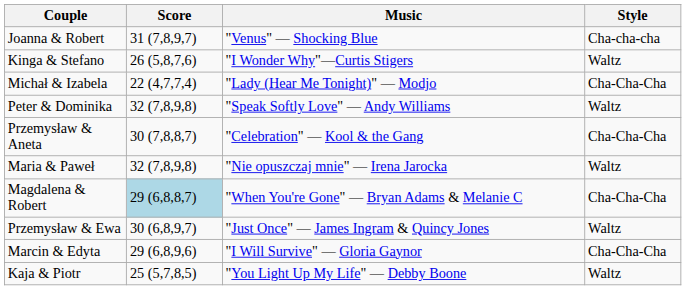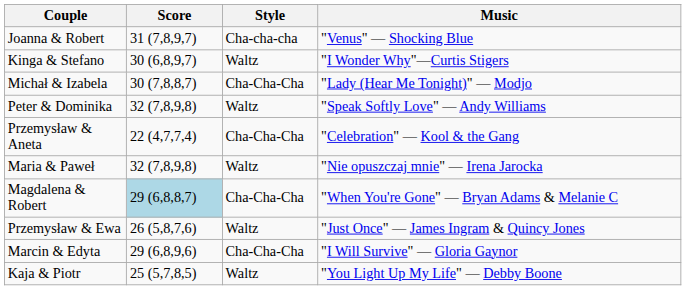 <table class="wikitable">
 <tr>
 <th width="130">Couple</th>
 <th width="100">Score</th>
+<th width="100">Style</th>
 <th width="400">Music</th>
-<th width="100">Style</th>
 </tr>
 <tr>
 <td>Joanna & Robert</td>
 <td>31 (7,8,9,7)</td>
+<td>Cha-cha-cha</td>
 <td>"<a href='#'>Venus</a>" — <a href='#'>Shocking Blue</a></td>
-<td>Cha-cha-cha</td>
 </tr>
 <tr>
 <td>Kinga & Stefano</td>
-<td>26 (5,8,7,6)</td>
+<td>30 (6,8,9,7)</td>
+<td>Waltz</td>
 <td>"<a href='#'>I Wonder Why</a>"—<a href='#'>Curtis Stigers</a></td>
-<td>Waltz</td>
 </tr>
 <tr>
 <td>Michał & Izabela</td>
-<td>22 (4,7,7,4)</td>
+<td>30 (7,8,8,7)</td>
+<td>Cha-Cha-Cha</td>
 <td>"<a href='#'>Lady (Hear Me Tonight)</a>" — <a href='#'>Modjo</a></td>
-<td>Cha-Cha-Cha</td>
 </tr>
 <tr>
 <td>Peter & Dominika</td>
 <td>32 (7,8,9,8)</td>
+<td>Waltz</td>
 <td>"<a href='#'>Speak Softly Love</a>" — <a href='#'>Andy Williams</a></td>
-<td>Waltz</td>
 </tr>
 <tr>
 <td>Przemysław & Aneta</td>
-<td>30 (7,8,8,7)</td>
+<td>22 (4,7,7,4)</td>
+<td>Cha-Cha-Cha</td>
 <td>"<a href='#'>Celebration</a>" — <a href='#'>Kool & the Gang</a></td>
-<td>Cha-Cha-Cha</td>
 </tr>
 <tr>
 <td>Maria & Paweł</td>
 <td>32 (7,8,9,8)</td>
+<td>Waltz</td>
 <td>"<a href='#'>Nie opuszczaj mnie</a>" — <a href='#'>Irena Jarocka</a></td>
-<td>Waltz</td>
 </tr>
 <tr>
 <td>Magdalena & Robert</td>
 <td style="background: lightblue;">29 (6,8,8,7)</td>
+<td>Cha-Cha-Cha</td>
 <td>"<a href='#'>When You're Gone</a>" — <a href='#'>Bryan Adams</a> & <a href='#'>Melanie C</a></td>
-<td>Cha-Cha-Cha</td>
 </tr>
 <tr>
 <td>Przemysław & Ewa</td>
-<td>30 (6,8,9,7)</td>
+<td>26 (5,8,7,6)</td>
+<td>Waltz</td>
 <td>"<a href='#'>Just Once</a>" — <a href='#'>James Ingram</a> & <a href='#'>Quincy Jones</a></td>
-<td>Waltz</td>
 </tr>
 <tr>
 <td>Marcin & Edyta</td>
 <td>29 (6,8,9,6)</td>
+<td>Cha-Cha-Cha</td>
 <td>"<a href='#'>I Will Survive</a>" — <a href='#'>Gloria Gaynor</a></td>
-<td>Cha-Cha-Cha</td>
 </tr>
 <tr>
 <td>Kaja & Piotr</td>
 <td>25 (5,7,8,5)</td>
+<td>Waltz</td>
 <td>"<a href='#'>You Light Up My Life</a>" — <a href='#'>Debby Boone</a></td>
-<td>Waltz</td>
 </tr>
 </table>
